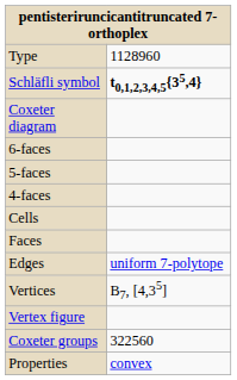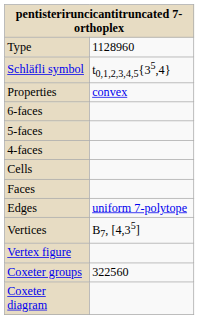 <table class="wikitable" align="right" style="margin-left:10px" width="250">
 <tr>
 <th style="background:#e7dcc3;" colspan="2">pentisteriruncicantitruncated 7-orthoplex</th>
 </tr>
 <tr>
 <td style="background:#e7dcc3;">Type</td>
 <td>1128960</td>
 </tr>
 <tr>
 <td style="background:#e7dcc3;"><a href='#'>Schläfli symbol</a></td>
-<td><strong>t<sub>0,1,2,3,4,5</sub>{3<sup>5</sup>,4}</strong></td>
+<td>t<sub>0,1,2,3,4,5</sub>{3<sup>5</sup>,4}</td>
 </tr>
 <tr>
-<td style="background:#e7dcc3;"><a href='#'>Coxeter diagram</a></td>
-<td><br></td>
+<td style="background:#e7dcc3;">Properties</td>
+<td><a href='#'>convex</a></td>
 </tr>
 <tr>
 <td style="background:#e7dcc3;">6-faces</td>
 <td></td>
 </tr>
 <tr>
 <td style="background:#e7dcc3;">5-faces</td>
 <td></td>
 </tr>
 <tr>
 <td style="background:#e7dcc3;">4-faces</td>
 <td></td>
 </tr>
 <tr>
 <td style="background:#e7dcc3;">Cells</td>
 <td></td>
 </tr>
 <tr>
 <td style="background:#e7dcc3;">Faces</td>
 <td></td>
 </tr>
 <tr>
 <td style="background:#e7dcc3;">Edges</td>
 <td><a href='#'>uniform 7-polytope</a></td>
 </tr>
 <tr>
 <td style="background:#e7dcc3;">Vertices</td>
 <td>B<sub>7</sub>, [4,3<sup>5</sup>]</td>
 </tr>
 <tr>
 <td style="background:#e7dcc3;"><a href='#'>Vertex figure</a></td>
 <td></td>
 </tr>
 <tr>
 <td style="background:#e7dcc3;"><a href='#'>Coxeter groups</a></td>
 <td>322560</td>
 </tr>
 <tr>
-<td style="background:#e7dcc3;">Properties</td>
-<td><a href='#'>convex</a></td>
+<td style="background:#e7dcc3;"><a href='#'>Coxeter diagram</a></td>
+<td><br></td>
 </tr>
 </table>
